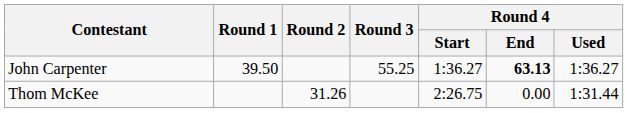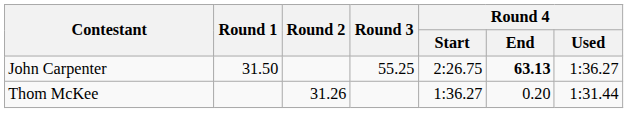 <table class="wikitable">
 <tr>
 <th rowspan="2" width="200">Contestant</th>
 <th rowspan="2" width="60">Round 1</th>
 <th rowspan="2" width="60">Round 2</th>
 <th rowspan="2" width="60">Round 3</th>
 <th colspan="3">Round 4</th>
 </tr>
 <tr>
 <th width="60">Start</th>
 <th width="60">End</th>
 <th width="60">Used</th>
 </tr>
 <tr>
 <td> John Carpenter</td>
-<td align = right>39.50</td>
+<td align = right>31.50</td>
 <td align = right></td>
 <td align = right>55.25</td>
-<td align = right>1:36.27</td>
+<td align = right>2:26.75</td>
 <td align = right><strong>63.13</strong></td>
 <td align = right>1:36.27</td>
 </tr>
 <tr>
 <td> Thom McKee</td>
 <td align = right></td>
 <td align = right>31.26</td>
 <td align = right></td>
-<td align = right>2:26.75</td>
-<td align = right>0.00</td>
+<td align = right>1:36.27</td>
+<td align = right>0.20</td>
 <td align = right>1:31.44</td>
 </tr>
 </table>
